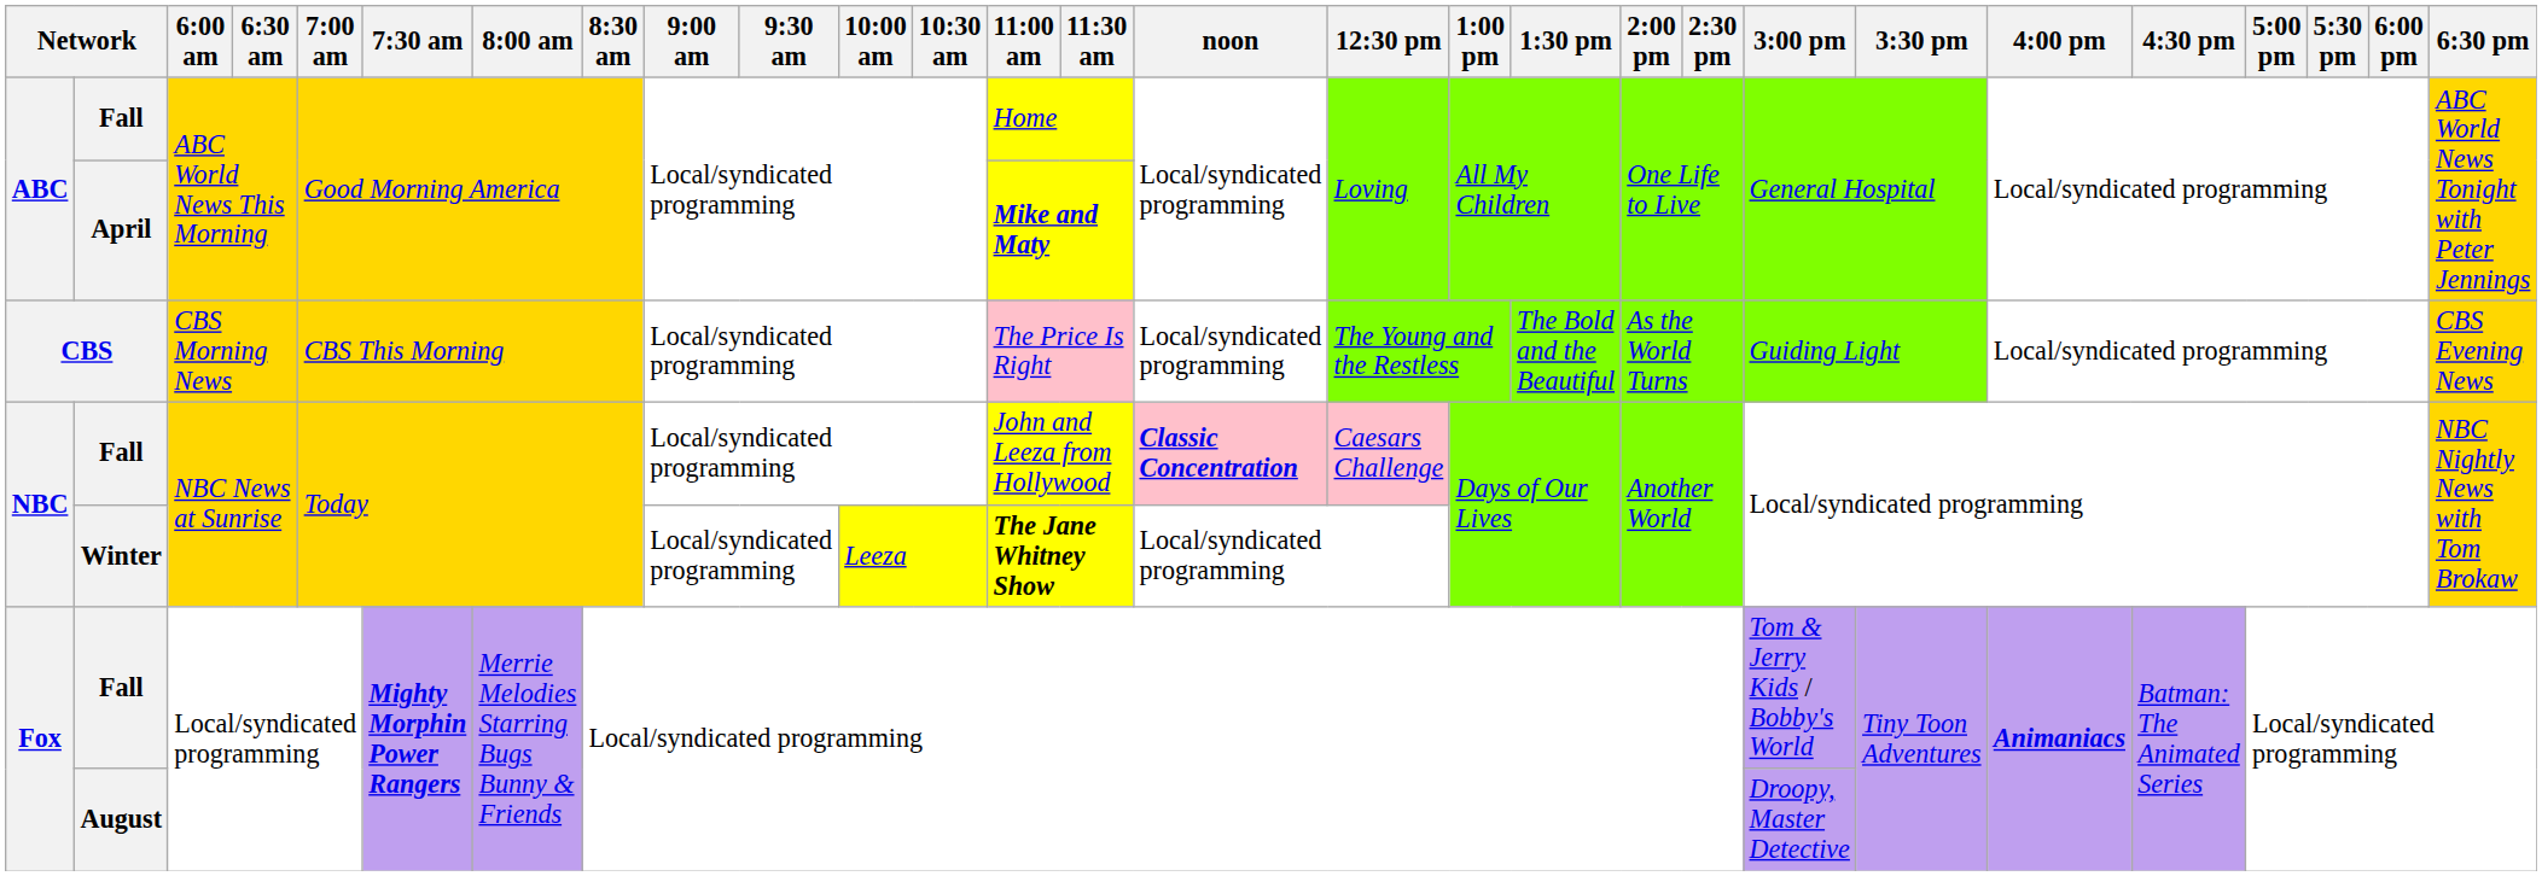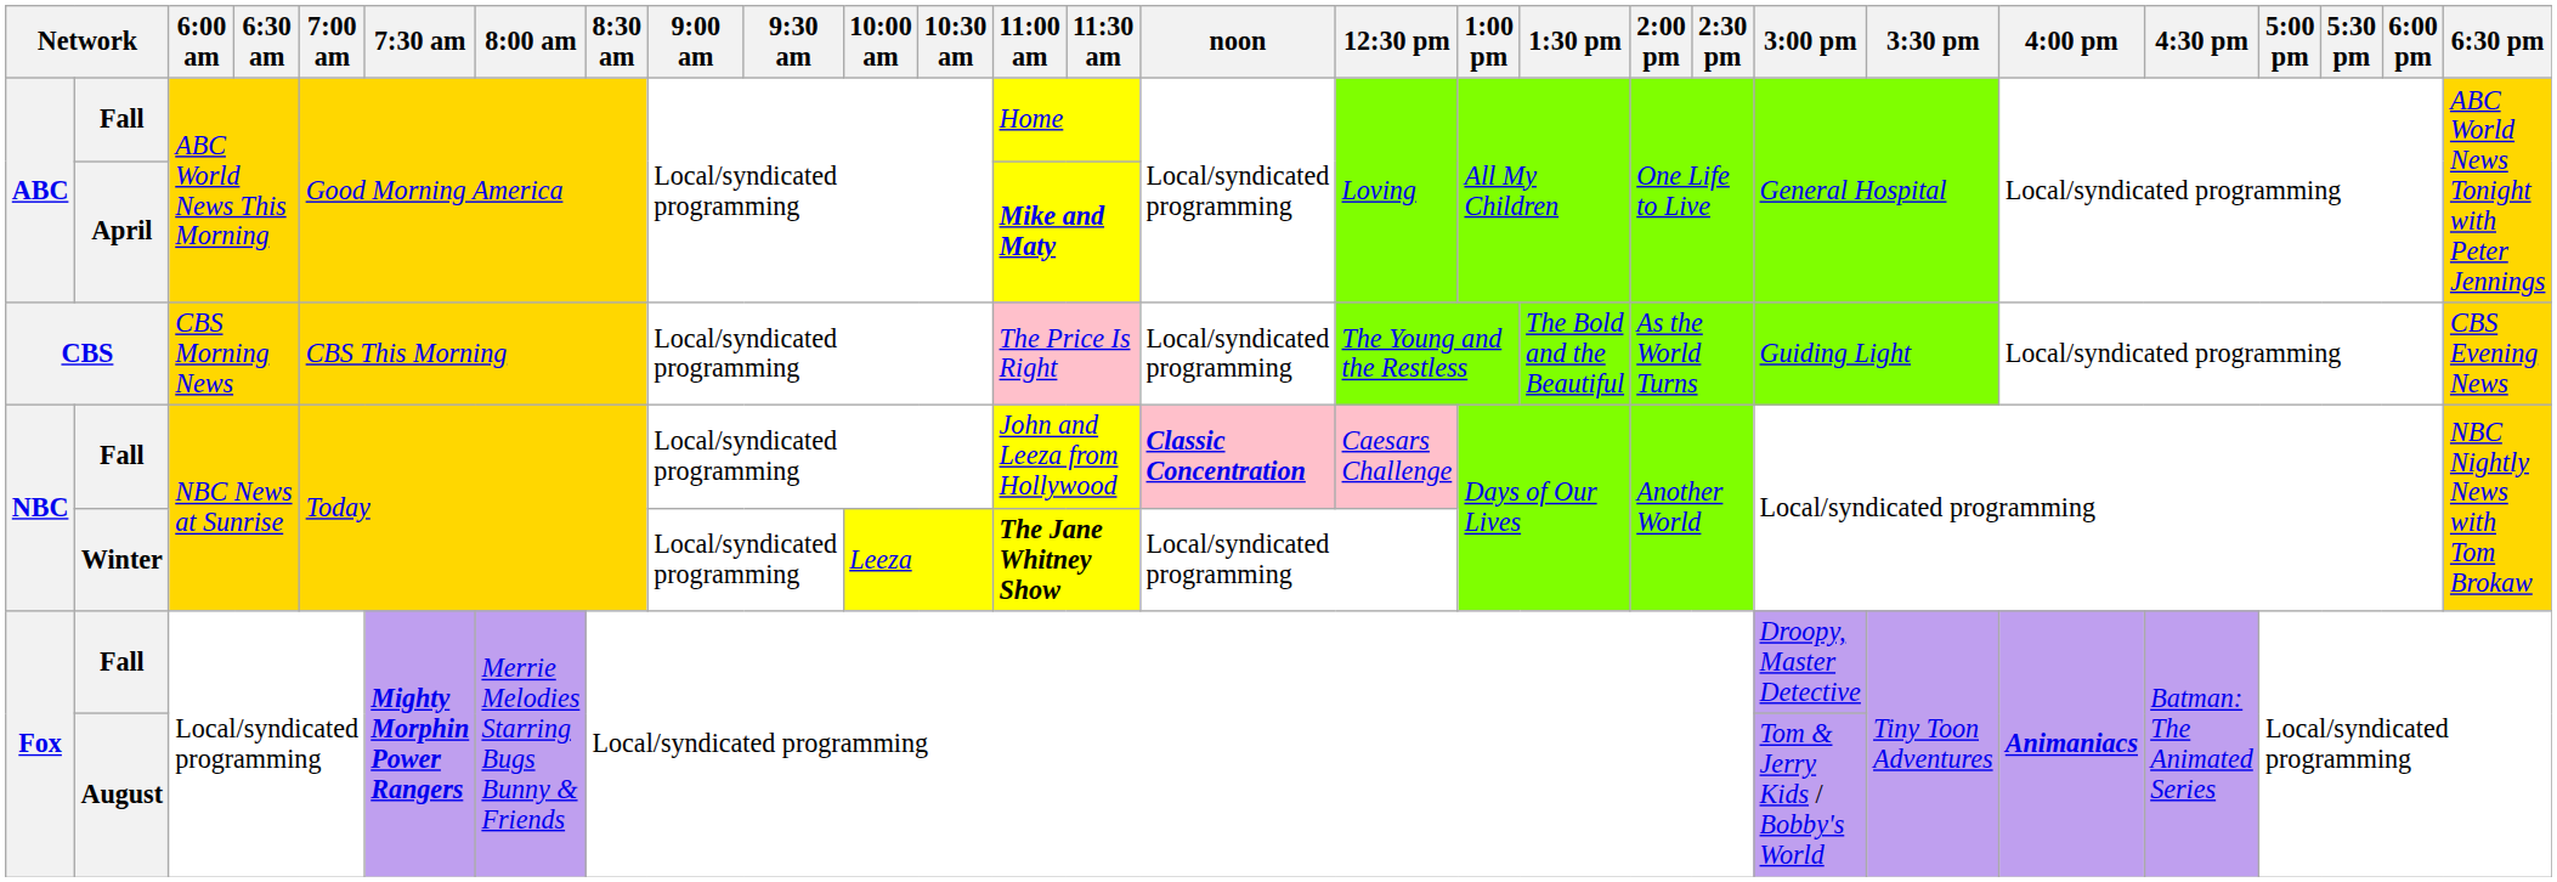 <table class=wikitable>
 <tr>
 <th bgcolor="#C0C0C0" colspan="2">Network</th>
 <th width="13%" bgcolor="#C0C0C0">6:00 am</th>
 <th width="14%" bgcolor="#C0C0C0">6:30 am</th>
 <th width="13%" bgcolor="#C0C0C0">7:00 am</th>
 <th width="14%" bgcolor="#C0C0C0">7:30 am</th>
 <th width="13%" bgcolor="#C0C0C0">8:00 am</th>
 <th width="14%" bgcolor="#C0C0C0">8:30 am</th>
 <th width="13%" bgcolor="#C0C0C0">9:00 am</th>
 <th width="14%" bgcolor="#C0C0C0">9:30 am</th>
 <th width="13%" bgcolor="#C0C0C0">10:00 am</th>
 <th width="14%" bgcolor="#C0C0C0">10:30 am</th>
 <th width="13%" bgcolor="#C0C0C0">11:00 am</th>
 <th width="14%" bgcolor="#C0C0C0">11:30 am</th>
 <th width="13%" bgcolor="#C0C0C0">noon</th>
 <th width="14%" bgcolor="#C0C0C0">12:30 pm</th>
 <th width="13%" bgcolor="#C0C0C0">1:00 pm</th>
 <th width="14%" bgcolor="#C0C0C0">1:30 pm</th>
 <th width="13%" bgcolor="#C0C0C0">2:00 pm</th>
 <th width="14%" bgcolor="#C0C0C0">2:30 pm</th>
 <th width="13%" bgcolor="#C0C0C0">3:00 pm</th>
 <th width="14%" bgcolor="#C0C0C0">3:30 pm</th>
 <th width="13%" bgcolor="#C0C0C0">4:00 pm</th>
 <th width="14%" bgcolor="#C0C0C0">4:30 pm</th>
 <th width="14%" bgcolor="#C0C0C0">5:00 pm</th>
 <th width="14%" bgcolor="#C0C0C0">5:30 pm</th>
 <th width="13%" bgcolor="#C0C0C0">6:00 pm</th>
 <th width="13%" bgcolor="#C0C0C0">6:30 pm</th>
 </tr>
 <tr>
 <th bgcolor="#C0C0C0" rowspan="2"><a href='#'>ABC</a></th>
 <th>Fall</th>
 <td bgcolor="gold" rowspan="2"colspan="2"><em><a href='#'>ABC World News This Morning</a></em></td>
 <td bgcolor="gold" rowspan="2"colspan="4"><em><a href='#'>Good Morning America</a></em></td>
 <td bgcolor="white" rowspan="2"colspan="4">Local/syndicated programming</td>
 <td bgcolor="yellow" rowspan="1"colspan="2"><em><a href='#'>Home</a></em></td>
 <td bgcolor="white" rowspan="2">Local/syndicated programming</td>
 <td bgcolor="chartreuse" rowspan="2"><em><a href='#'>Loving</a></em></td>
 <td bgcolor="chartreuse" rowspan="2"colspan="2"><em><a href='#'>All My Children</a></em></td>
 <td bgcolor="chartreuse" rowspan="2"colspan="2"><em><a href='#'>One Life to Live</a></em></td>
 <td bgcolor="chartreuse" rowspan="2"colspan="2"><em><a href='#'>General Hospital</a></em></td>
 <td bgcolor="white" rowspan="2"colspan="5">Local/syndicated programming</td>
 <td bgcolor="gold" rowspan="2"colspan="1"><em><a href='#'>ABC World News Tonight with Peter Jennings</a></em></td>
 </tr>
 <tr>
 <th>April</th>
 <td bgcolor="yellow" colspan="2"rowspan="1"><strong><em><a href='#'>Mike and Maty</a></em></strong></td>
 </tr>
 <tr>
 <th bgcolor="#C0C0C0" colspan="2"><a href='#'>CBS</a></th>
 <td bgcolor="gold" colspan="2"><em><a href='#'>CBS Morning News</a></em></td>
 <td bgcolor="gold" colspan="4"><em><a href='#'>CBS This Morning</a></em></td>
 <td bgcolor="white" colspan="4">Local/syndicated programming</td>
 <td bgcolor="pink" colspan="2"><em><a href='#'>The Price Is Right</a></em></td>
 <td bgcolor="white">Local/syndicated programming</td>
 <td bgcolor="chartreuse" colspan="2"><em><a href='#'>The Young and the Restless</a></em></td>
 <td bgcolor="chartreuse"><em><a href='#'>The Bold and the Beautiful</a></em></td>
 <td bgcolor="chartreuse" colspan="2"><em><a href='#'>As the World Turns</a></em></td>
 <td bgcolor="chartreuse" colspan="2"><em><a href='#'>Guiding Light</a></em></td>
 <td bgcolor="white" colspan="5">Local/syndicated programming</td>
 <td bgcolor="gold"><em><a href='#'>CBS Evening News</a></em></td>
 </tr>
 <tr>
 <th bgcolor="#C0C0C0" rowspan="2"><a href='#'>NBC</a></th>
 <th>Fall</th>
 <td bgcolor="gold" colspan="2"rowspan="2"><em><a href='#'>NBC News at Sunrise</a></em></td>
 <td bgcolor="gold" colspan="4"rowspan="2"><em><a href='#'>Today</a></em></td>
 <td bgcolor="white" colspan="4"rowspan="1">Local/syndicated programming</td>
 <td bgcolor="yellow" colspan="2"rowspan="1"><em><a href='#'>John and Leeza from Hollywood</a></em></td>
 <td bgcolor="pink" colspan="1"rowspan="1"><strong><em><a href='#'>Classic Concentration</a></em> </strong></td>
 <td bgcolor="pink" colspan="1"rowspan="1"><em><a href='#'>Caesars Challenge</a></em></td>
 <td bgcolor="chartreuse" colspan="2"rowspan="2"><em><a href='#'>Days of Our Lives</a></em></td>
 <td bgcolor="chartreuse" colspan="2"rowspan="2"><em><a href='#'>Another World</a></em></td>
 <td bgcolor="white" colspan="7"rowspan="2">Local/syndicated programming</td>
 <td bgcolor="gold" rowspan="2"><em><a href='#'>NBC Nightly News with Tom Brokaw</a></em></td>
 </tr>
 <tr>
 <th>Winter</th>
 <td bgcolor="white" colspan="2"rowspan="1">Local/syndicated programming</td>
 <td bgcolor="yellow" colspan="2"rowspan="1"><em><a href='#'>Leeza</a></em></td>
 <td bgcolor="yellow" colspan="2"rowspan="1"><strong><em>The Jane Whitney Show</em></strong></td>
 <td bgcolor="white" colspan="2"rowspan="1">Local/syndicated programming</td>
 </tr>
 <tr>
 <th bgcolor="#C0C0C0" rowspan="2"><a href='#'>Fox</a></th>
 <th>Fall</th>
 <td bgcolor="white" colspan="3" rowspan="2">Local/syndicated programming</td>
 <td bgcolor="bf9fef" rowspan="2"><strong><em><a href='#'>Mighty Morphin Power Rangers</a></em></strong></td>
 <td bgcolor="bf9fef" rowspan="2"><em><a href='#'>Merrie Melodies Starring Bugs Bunny & Friends</a></em></td>
 <td bgcolor="white" colspan="13" rowspan="2">Local/syndicated programming</td>
-<td bgcolor="bf9fef" rowspan="1"><em><a href='#'>Tom & Jerry Kids</a></em> / <em><a href='#'>Bobby's World</a></em> </td>
+<td bgcolor="bf9fef"><em><a href='#'>Droopy, Master Detective</a></em></td>
 <td bgcolor="bf9fef" rowspan="2"><em><a href='#'>Tiny Toon Adventures</a></em></td>
 <td bgcolor="bf9fef" rowspan="2"><strong><em><a href='#'>Animaniacs</a></em></strong></td>
 <td bgcolor="bf9fef" rowspan="2"><em><a href='#'>Batman: The Animated Series</a></em></td>
 <td colspan="4" rowspan="2" bgcolor="white">Local/syndicated programming</td>
 </tr>
 <tr>
 <th>August</th>
-<td bgcolor="bf9fef"><em><a href='#'>Droopy, Master Detective</a></em></td>
+<td bgcolor="bf9fef" rowspan="1"><em><a href='#'>Tom & Jerry Kids</a></em> / <em><a href='#'>Bobby's World</a></em> </td>
 </tr>
 </table>
